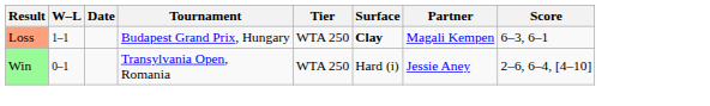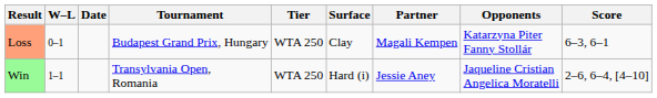 <table class="sortable wikitable">
 <tr>
 <th>Result</th>
 <th class="unsortable">W–L</th>
 <th>Date</th>
 <th>Tournament</th>
 <th>Tier</th>
 <th>Surface</th>
 <th>Partner</th>
+<th>Opponents</th>
 <th class="unsortable">Score</th>
 </tr>
 <tr>
 <td bgcolor=FFA07A>Loss</td>
-<td><small>1–1</small></td>
+<td><small>0–1</small></td>
 <td><a href='#'></a></td>
 <td><a href='#'>Budapest Grand Prix</a>, Hungary</td>
 <td>WTA 250</td>
-<td><strong>Clay</strong></td>
+<td>Clay</td>
 <td> <a href='#'>Magali Kempen</a></td>
+<td> <a href='#'>Katarzyna Piter</a> <br>  <a href='#'>Fanny Stollár</a></td>
 <td>6–3, 6–1</td>
 </tr>
 <tr>
 <td style="background: #98fb98;">Win</td>
-<td><small>0–1</small></td>
+<td><small>1–1</small></td>
 <td><a href='#'></a></td>
 <td><a href='#'>Transylvania Open</a>, <br>Romania</td>
 <td>WTA 250</td>
 <td>Hard (i)</td>
 <td> <a href='#'>Jessie Aney</a></td>
+<td> <a href='#'>Jaqueline Cristian</a> <br>  <a href='#'>Angelica Moratelli</a></td>
 <td>2–6, 6–4, [4–10]</td>
 </tr>
 </table>
